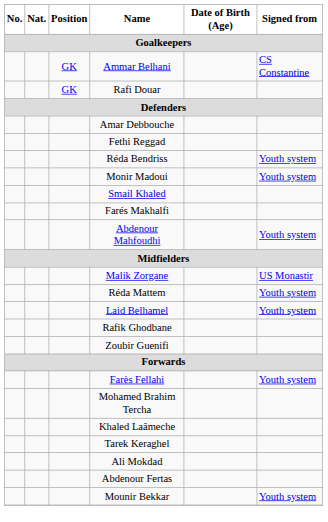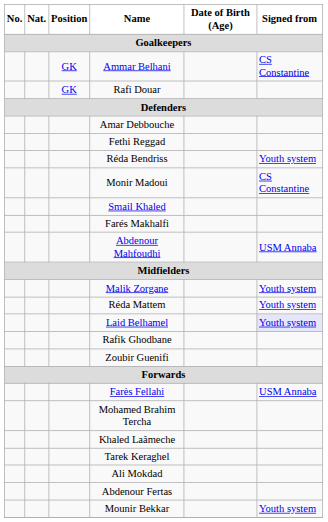 <table class="wikitable" style="text-align:center; font-size:90%; width:70%">
 <tr>
 <th style="background:white; color:black; text-align:center;">No.</th>
 <th style="background:white; color:black; text-align:center;">Nat.</th>
 <th style="background:white; color:black; text-align:center;">Position</th>
 <th style="background:white; color:black; text-align:center;">Name</th>
 <th style="background:white; color:black; text-align:center;">Date of Birth (Age)</th>
 <th style="background:white; color:black; text-align:center;">Signed from</th>
 </tr>
 <tr>
 <th colspan=10 style="background:#DCDCDC; text-align:center;">Goalkeepers</th>
 </tr>
 <tr>
 <td></td>
 <td></td>
 <td><a href='#'>GK</a></td>
 <td><a href='#'>Ammar Belhani</a></td>
 <td></td>
 <td style="text-align:left"> <a href='#'>CS Constantine</a></td>
 </tr>
 <tr>
 <td></td>
 <td></td>
 <td><a href='#'>GK</a></td>
 <td>Rafi Douar</td>
 <td></td>
 <td style="text-align:left"></td>
 </tr>
 <tr>
 <th colspan=10 style="background:#DCDCDC; text-align:center;">Defenders</th>
 </tr>
 <tr>
 <td></td>
 <td></td>
 <td></td>
 <td>Amar Debbouche</td>
 <td></td>
 <td style="text-align:left"></td>
 </tr>
 <tr>
 <td></td>
 <td></td>
 <td></td>
 <td>Fethi Reggad</td>
 <td></td>
 <td style="text-align:left"></td>
 </tr>
 <tr>
 <td></td>
 <td></td>
 <td></td>
 <td>Réda Bendriss</td>
 <td></td>
 <td style="text-align:left"> <a href='#'>Youth system</a></td>
 </tr>
 <tr>
 <td></td>
 <td></td>
 <td></td>
 <td>Monir Madoui</td>
 <td></td>
-<td style="text-align:left"> <a href='#'>Youth system</a></td>
+<td style="text-align:left"> <a href='#'>CS Constantine</a></td>
 </tr>
 <tr>
 <td></td>
 <td></td>
 <td></td>
 <td><a href='#'>Smail Khaled</a></td>
 <td></td>
 <td style="text-align:left"></td>
 </tr>
 <tr>
 <td></td>
 <td></td>
 <td></td>
 <td>Farés Makhalfi</td>
 <td></td>
 <td style="text-align:left"></td>
 </tr>
 <tr>
 <td></td>
 <td></td>
 <td></td>
 <td><a href='#'>Abdenour Mahfoudhi</a></td>
 <td></td>
-<td style="text-align:left"> <a href='#'>Youth system</a></td>
+<td style="text-align:left"> <a href='#'>USM Annaba</a></td>
 </tr>
 <tr>
 <th colspan=10 style="background:#DCDCDC; text-align:center;">Midfielders</th>
 </tr>
 <tr>
 <td></td>
 <td></td>
 <td></td>
 <td><a href='#'>Malik Zorgane</a></td>
 <td></td>
-<td style="text-align:left"> <a href='#'>US Monastir</a></td>
+<td style="text-align:left"> <a href='#'>Youth system</a></td>
 </tr>
 <tr>
 <td></td>
 <td></td>
 <td></td>
 <td>Réda Mattem</td>
 <td></td>
 <td style="text-align:left"> <a href='#'>Youth system</a></td>
 </tr>
 <tr>
 <td></td>
 <td></td>
 <td></td>
 <td><a href='#'>Laid Belhamel</a></td>
 <td></td>
-<td style="text-align:left"> <a href='#'>Youth system</a></td>
+<td style="background: lavender; text-align:left"> <a href='#'>Youth system</a></td>
 </tr>
 <tr>
 <td></td>
 <td></td>
 <td></td>
 <td>Rafik Ghodbane</td>
 <td></td>
 <td style="text-align:left"></td>
 </tr>
 <tr>
 <td></td>
 <td></td>
 <td></td>
 <td>Zoubir Guenifi</td>
 <td></td>
 <td style="text-align:left"></td>
 </tr>
 <tr>
 <th colspan=10 style="background:#DCDCDC; text-align:center;">Forwards</th>
 </tr>
 <tr>
 <td></td>
 <td></td>
 <td></td>
 <td><a href='#'>Farès Fellahi</a></td>
 <td></td>
-<td style="text-align:left"> <a href='#'>Youth system</a></td>
+<td style="text-align:left"> <a href='#'>USM Annaba</a></td>
 </tr>
 <tr>
 <td></td>
 <td></td>
 <td></td>
 <td>Mohamed Brahim Tercha</td>
 <td></td>
 <td style="text-align:left"></td>
 </tr>
 <tr>
 <td></td>
 <td></td>
 <td></td>
 <td>Khaled Laâmeche</td>
 <td></td>
 <td style="text-align:left"></td>
 </tr>
 <tr>
 <td></td>
 <td></td>
 <td></td>
 <td>Tarek Keraghel</td>
 <td></td>
 <td style="text-align:left"></td>
 </tr>
 <tr>
 <td></td>
 <td></td>
 <td></td>
 <td>Ali Mokdad</td>
 <td></td>
 <td style="text-align:left"></td>
 </tr>
 <tr>
 <td></td>
 <td></td>
 <td></td>
 <td>Abdenour Fertas</td>
 <td></td>
 <td style="text-align:left"></td>
 </tr>
 <tr>
 <td></td>
 <td></td>
 <td></td>
 <td>Mounir Bekkar</td>
 <td></td>
 <td style="text-align:left"> <a href='#'>Youth system</a></td>
 </tr>
 <tr>
 </tr>
 </table>
